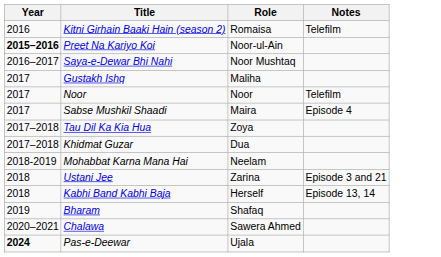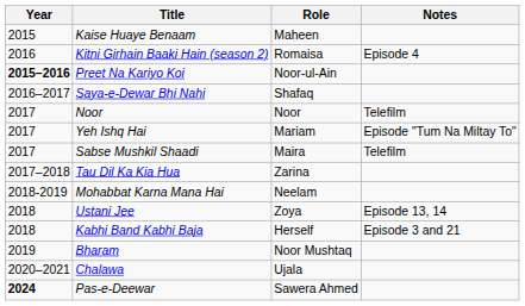 <table class="wikitable">
 <tr>
 <th scope="col">Year</th>
 <th scope="col">Title</th>
 <th scope="col">Role</th>
 <th scope="col">Notes</th>
 </tr>
 <tr>
+<td>2015</td>
+<td><em>Kaise Huaye Benaam</em></td>
+<td>Maheen</td>
+<td></td>
+</tr>
+<tr>
 <td>2016</td>
 <td><em><a href='#'>Kitni Girhain Baaki Hain (season 2)</a></em></td>
 <td>Romaisa</td>
-<td>Telefilm</td>
+<td>Episode 4</td>
 </tr>
 <tr>
 <td><strong>2015–2016</strong></td>
 <td><em><a href='#'>Preet Na Kariyo Koi</a></em></td>
 <td>Noor-ul-Ain</td>
 <td></td>
 </tr>
 <tr>
 <td>2016–2017</td>
 <td><em><a href='#'>Saya-e-Dewar Bhi Nahi</a></em></td>
-<td>Noor Mushtaq</td>
-<td></td>
-</tr>
-<tr>
-<td>2017</td>
-<td><em><a href='#'>Gustakh Ishq</a></em></td>
-<td>Maliha</td>
+<td>Shafaq</td>
 <td></td>
 </tr>
 <tr>
 <td>2017</td>
 <td><em>Noor</em></td>
 <td>Noor</td>
 <td>Telefilm</td>
 </tr>
 <tr>
 <td>2017</td>
+<td><em>Yeh Ishq Hai</em></td>
+<td>Mariam</td>
+<td>Episode "Tum Na Miltay To"</td>
+</tr>
+<tr>
+<td>2017</td>
 <td><em>Sabse Mushkil Shaadi</em></td>
 <td>Maira</td>
-<td>Episode 4</td>
+<td>Telefilm</td>
 </tr>
 <tr>
 <td>2017–2018</td>
 <td><em><a href='#'>Tau Dil Ka Kia Hua</a></em></td>
-<td>Zoya</td>
-<td></td>
-</tr>
-<tr>
-<td>2017–2018</td>
-<td><em>Khidmat Guzar</em></td>
-<td>Dua</td>
+<td>Zarina</td>
 <td></td>
 </tr>
 <tr>
 <td>2018-2019</td>
 <td><em>Mohabbat Karna Mana Hai</em></td>
 <td>Neelam</td>
 <td></td>
 </tr>
 <tr>
 <td>2018</td>
 <td><em><a href='#'>Ustani Jee</a></em></td>
-<td>Zarina</td>
-<td>Episode 3 and 21</td>
+<td>Zoya</td>
+<td>Episode 13, 14</td>
 </tr>
 <tr>
 <td>2018</td>
 <td><em><a href='#'>Kabhi Band Kabhi Baja</a></em></td>
 <td>Herself</td>
-<td>Episode 13, 14</td>
+<td>Episode 3 and 21</td>
 </tr>
 <tr>
 <td>2019</td>
 <td><em><a href='#'>Bharam</a></em></td>
-<td>Shafaq</td>
+<td>Noor Mushtaq</td>
 <td></td>
 </tr>
 <tr>
 <td>2020–2021</td>
 <td><em><a href='#'>Chalawa</a></em></td>
-<td>Sawera Ahmed</td>
+<td>Ujala</td>
 <td></td>
 </tr>
 <tr>
 <td><strong>2024</strong></td>
 <td><em>Pas-e-Deewar</em></td>
-<td>Ujala</td>
+<td>Sawera Ahmed</td>
 <td></td>
 </tr>
 </table>
